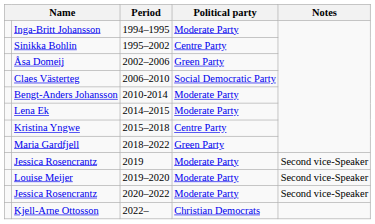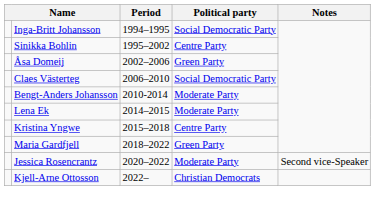 <table class="wikitable">
 <tr>
 <th colspan="2">Name</th>
 <th>Period</th>
 <th>Political party</th>
 <th>Notes</th>
 </tr>
 <tr>
 <td bgcolor=> </td>
 <td><a href='#'>Inga-Britt Johansson</a></td>
 <td>1994–1995</td>
-<td><a href='#'>Moderate Party</a></td>
+<td><a href='#'>Social Democratic Party</a></td>
 </tr>
 <tr>
 <td bgcolor=> </td>
 <td><a href='#'>Sinikka Bohlin</a></td>
 <td>1995–2002</td>
 <td><a href='#'>Centre Party</a></td>
 </tr>
 <tr>
 <td bgcolor=> </td>
 <td><a href='#'>Åsa Domeij</a></td>
 <td>2002–2006</td>
 <td><a href='#'>Green Party</a></td>
 </tr>
 <tr>
 <td bgcolor=> </td>
 <td><a href='#'>Claes Västerteg</a></td>
 <td>2006–2010</td>
 <td><a href='#'>Social Democratic Party</a></td>
 </tr>
 <tr>
 <td bgcolor=> </td>
 <td><a href='#'>Bengt-Anders Johansson</a></td>
 <td>2010-2014</td>
 <td><a href='#'>Moderate Party</a></td>
 </tr>
 <tr>
 <td bgcolor=> </td>
 <td><a href='#'>Lena Ek</a></td>
 <td>2014–2015</td>
 <td><a href='#'>Moderate Party</a></td>
 </tr>
 <tr>
 <td bgcolor=> </td>
 <td><a href='#'>Kristina Yngwe</a></td>
 <td>2015–2018</td>
 <td><a href='#'>Centre Party</a></td>
 </tr>
 <tr>
 <td bgcolor=> </td>
 <td><a href='#'>Maria Gardfjell</a></td>
 <td>2018–2022</td>
 <td><a href='#'>Green Party</a></td>
 </tr>
 <tr>
 <td bgcolor=> </td>
 <td><a href='#'>Jessica Rosencrantz</a></td>
-<td>2019</td>
-<td><a href='#'>Moderate Party</a></td>
-<td>Second vice-Speaker</td>
-</tr>
-<tr>
-<td bgcolor=> </td>
-<td><a href='#'>Louise Meijer</a></td>
-<td>2019–2020</td>
-<td><a href='#'>Moderate Party</a></td>
-<td>Second vice-Speaker</td>
-</tr>
-<tr>
-<td bgcolor=> </td>
-<td><a href='#'>Jessica Rosencrantz</a></td>
 <td>2020–2022</td>
 <td><a href='#'>Moderate Party</a></td>
 <td>Second vice-Speaker</td>
 </tr>
 <tr>
 <td bgcolor=> </td>
 <td><a href='#'>Kjell-Arne Ottosson</a></td>
 <td>2022–</td>
 <td><a href='#'>Christian Democrats</a></td>
 <td></td>
 </tr>
 </table>
